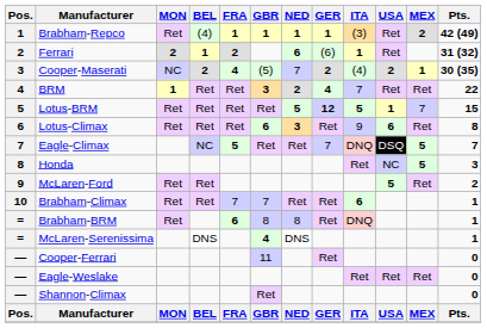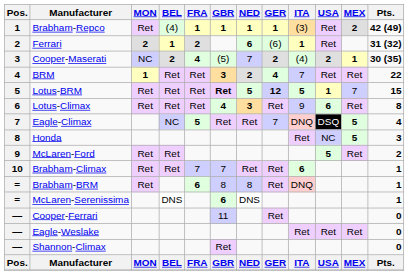 <table class="wikitable" style="font-size: 85%; text-align:center;">
 <tr valign="top">
 <th valign="middle">Pos.</th>
 <th valign="middle">Manufacturer</th>
 <th><a href='#'>MON</a><br></th>
 <th><a href='#'>BEL</a><br></th>
 <th><a href='#'>FRA</a><br></th>
 <th><a href='#'>GBR</a><br></th>
 <th><a href='#'>NED</a><br></th>
 <th><a href='#'>GER</a><br></th>
 <th><a href='#'>ITA</a><br></th>
 <th><a href='#'>USA</a><br></th>
 <th><a href='#'>MEX</a><br></th>
 <th valign="middle">Pts.</th>
 </tr>
 <tr>
 <th>1</th>
 <td align="left"> <a href='#'>Brabham</a>-<a href='#'>Repco</a></td>
 <td style="background:#efcfff;">Ret</td>
 <td style="background:#dfffdf;">(4)</td>
 <td style="background:#ffffbf;"><strong>1</strong></td>
 <td style="background:#ffffbf;"><strong>1</strong></td>
 <td style="background:#ffffbf;"><strong>1</strong></td>
 <td style="background:#ffffbf;"><strong>1</strong></td>
 <td style="background:#ffdf9f;">(3)</td>
 <td style="background:#efcfff;">Ret</td>
 <td style="background:#dfdfdf;"><strong>2</strong></td>
 <td align="right"><strong>42 (49)</strong></td>
 </tr>
 <tr>
 <th>2</th>
 <td align="left"> <a href='#'>Ferrari</a></td>
 <td style="background:#dfdfdf;"><strong>2</strong></td>
 <td style="background:#ffffbf;"><strong>1</strong></td>
 <td style="background:#dfdfdf;"><strong>2</strong></td>
 <td></td>
 <td style="background:#dfffdf;"><strong>6</strong></td>
 <td style="background:#dfffdf;">(6)</td>
 <td style="background:#ffffbf;"><strong>1</strong></td>
 <td style="background:#efcfff;">Ret</td>
 <td></td>
 <td align="right"><strong>31 (32)</strong></td>
 </tr>
 <tr>
 <th>3</th>
 <td align="left"> <a href='#'>Cooper</a>-<a href='#'>Maserati</a></td>
 <td style="background:#cfcfff;">NC</td>
 <td style="background:#dfdfdf;"><strong>2</strong></td>
 <td style="background:#dfffdf;"><strong>4</strong></td>
 <td style="background:#dfffdf;">(5)</td>
 <td style="background:#cfcfff;">7</td>
 <td style="background:#dfdfdf;"><strong>2</strong></td>
 <td style="background:#dfffdf;">(4)</td>
 <td style="background:#dfdfdf;"><strong>2</strong></td>
 <td style="background:#ffffbf;"><strong>1</strong></td>
 <td align="right"><strong>30 (35)</strong></td>
 </tr>
 <tr>
 <th>4</th>
 <td align="left"> <a href='#'>BRM</a></td>
 <td style="background:#ffffbf;"><strong>1</strong></td>
 <td style="background:#efcfff;">Ret</td>
 <td style="background:#efcfff;">Ret</td>
 <td style="background:#ffdf9f;"><strong>3</strong></td>
 <td style="background:#dfdfdf;"><strong>2</strong></td>
 <td style="background:#dfffdf;"><strong>4</strong></td>
 <td style="background:#cfcfff;">7</td>
 <td style="background:#efcfff;">Ret</td>
 <td style="background:#efcfff;">Ret</td>
 <td align="right"><strong>22</strong></td>
 </tr>
 <tr>
 <th>5</th>
 <td align="left"> <a href='#'>Lotus</a>-<a href='#'>BRM</a></td>
 <td style="background:#efcfff;">Ret</td>
 <td style="background:#efcfff;">Ret</td>
 <td style="background:#efcfff;">Ret</td>
-<td style="background:#efcfff;">Ret</td>
+<td style="background:#efcfff;"><strong>Ret</strong></td>
 <td style="background:#dfffdf;"><strong>5</strong></td>
 <td style="background:#cfcfff;"><strong>12</strong></td>
 <td style="background:#dfffdf;"><strong>5</strong></td>
 <td style="background:#ffffbf;"><strong>1</strong></td>
 <td style="background:#cfcfff;">7</td>
 <td align="right"><strong>15</strong></td>
 </tr>
 <tr>
 <th>6</th>
 <td align="left"> <a href='#'>Lotus</a>-<a href='#'>Climax</a></td>
 <td style="background:#efcfff;">Ret</td>
 <td style="background:#efcfff;">Ret</td>
 <td style="background:#efcfff;">Ret</td>
-<td style="background:#dfffdf;"><strong>6</strong></td>
+<td style="background:#dfffdf;"><strong>4</strong></td>
 <td style="background:#ffdf9f;"><strong>3</strong></td>
 <td style="background:#efcfff;">Ret</td>
 <td style="background:#cfcfff;">9</td>
 <td style="background:#dfffdf;"><strong>6</strong></td>
 <td style="background:#efcfff;">Ret</td>
 <td align="right"><strong>8</strong></td>
 </tr>
 <tr>
 <th>7</th>
 <td align="left"> <a href='#'>Eagle</a>-<a href='#'>Climax</a></td>
 <td></td>
 <td style="background:#cfcfff;">NC</td>
 <td style="background:#dfffdf;"><strong>5</strong></td>
 <td style="background:#efcfff;">Ret</td>
 <td style="background:#efcfff;">Ret</td>
 <td style="background:#cfcfff;">7</td>
 <td style="background:#ffcfcf;">DNQ</td>
 <td style="background:#000000; color: #ffffff">DSQ</td>
 <td style="background:#dfffdf;"><strong>5</strong></td>
-<td align="right"><strong>7</strong></td>
+<td align="right"><strong>4</strong></td>
 </tr>
 <tr>
 <th>8</th>
 <td align="left"> <a href='#'>Honda</a></td>
 <td></td>
 <td></td>
 <td></td>
 <td></td>
 <td></td>
 <td></td>
 <td style="background:#efcfff;">Ret</td>
 <td style="background:#cfcfff;">NC</td>
 <td style="background:#dfffdf;"><strong>5</strong></td>
 <td align="right"><strong>3</strong></td>
 </tr>
 <tr>
 <th>9</th>
 <td align="left"> <a href='#'>McLaren</a>-<a href='#'>Ford</a></td>
 <td style="background:#efcfff;">Ret</td>
 <td style="background:#efcfff;">Ret</td>
 <td></td>
 <td></td>
 <td></td>
 <td></td>
 <td></td>
 <td style="background:#dfffdf;"><strong>5</strong></td>
 <td style="background:#efcfff;">Ret</td>
 <td align="right"><strong>2</strong></td>
 </tr>
 <tr>
 <th>10</th>
 <td align="left"> <a href='#'>Brabham</a>-<a href='#'>Climax</a></td>
 <td style="background:#efcfff;">Ret</td>
 <td style="background:#efcfff;">Ret</td>
 <td style="background:#cfcfff;">7</td>
 <td style="background:#cfcfff;">7</td>
 <td style="background:#efcfff;">Ret</td>
 <td style="background:#efcfff;">Ret</td>
 <td style="background:#dfffdf;"><strong>6</strong></td>
 <td></td>
 <td></td>
 <td align="right"><strong>1</strong></td>
 </tr>
 <tr>
 <th>=</th>
 <td align="left"> <a href='#'>Brabham</a>-<a href='#'>BRM</a></td>
 <td style="background:#efcfff;">Ret</td>
 <td></td>
 <td style="background:#dfffdf;"><strong>6</strong></td>
 <td style="background:#cfcfff;">8</td>
 <td style="background:#cfcfff;">8</td>
 <td style="background:#efcfff;">Ret</td>
 <td style="background:#ffcfcf;">DNQ</td>
 <td></td>
 <td></td>
 <td align="right"><strong>1</strong></td>
 </tr>
 <tr>
 <th>=</th>
 <td align="left"> <a href='#'>McLaren</a>-<a href='#'>Serenissima</a></td>
 <td></td>
 <td style="background:#ffffff;">DNS</td>
 <td></td>
-<td style="background:#dfffdf;"><strong>4</strong></td>
+<td style="background:#dfffdf;"><strong>6</strong></td>
 <td style="background:#ffffff;">DNS</td>
 <td></td>
 <td></td>
 <td></td>
 <td></td>
 <td align="right"><strong>1</strong></td>
 </tr>
 <tr>
 <th>—</th>
 <td align="left"> <a href='#'>Cooper</a>-<a href='#'>Ferrari</a></td>
 <td></td>
 <td></td>
 <td></td>
 <td style="background:#cfcfff;">11</td>
 <td></td>
 <td style="background:#efcfff;">Ret</td>
 <td></td>
 <td></td>
 <td></td>
 <td align="right"><strong>0</strong></td>
 </tr>
 <tr>
 <th>—</th>
 <td align="left"> <a href='#'>Eagle</a>-<a href='#'>Weslake</a></td>
 <td></td>
 <td></td>
 <td></td>
 <td></td>
 <td></td>
 <td></td>
 <td style="background:#efcfff;">Ret</td>
 <td style="background:#efcfff;">Ret</td>
 <td style="background:#efcfff;">Ret</td>
 <td align="right"><strong>0</strong></td>
 </tr>
 <tr>
 <th>—</th>
 <td align="left"> <a href='#'>Shannon</a>-<a href='#'>Climax</a></td>
 <td></td>
 <td></td>
 <td></td>
 <td style="background:#efcfff;">Ret</td>
 <td></td>
 <td></td>
 <td></td>
 <td></td>
 <td></td>
 <td align="right"><strong>0</strong></td>
 </tr>
 <tr valign="top">
 <th valign="middle">Pos.</th>
 <th valign="middle">Manufacturer</th>
 <th><a href='#'>MON</a><br></th>
 <th><a href='#'>BEL</a><br></th>
 <th><a href='#'>FRA</a><br></th>
 <th><a href='#'>GBR</a><br></th>
 <th><a href='#'>NED</a><br></th>
 <th><a href='#'>GER</a><br></th>
 <th><a href='#'>ITA</a><br></th>
 <th><a href='#'>USA</a><br></th>
 <th><a href='#'>MEX</a><br></th>
 <th valign="middle">Pts.</th>
 </tr>
 <tr>
 </tr>
 </table>
